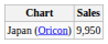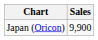 <table class="wikitable">
 <tr>
 <th>Chart</th>
 <th>Sales</th>
 </tr>
 <tr>
 <td>Japan (<a href='#'>Oricon</a>)</td>
-<td>9,950</td>
+<td>9,900</td>
 </tr>
 </table>
